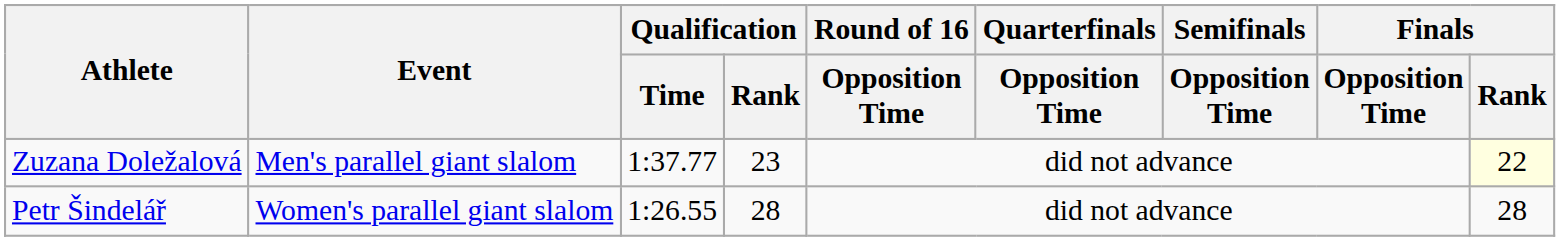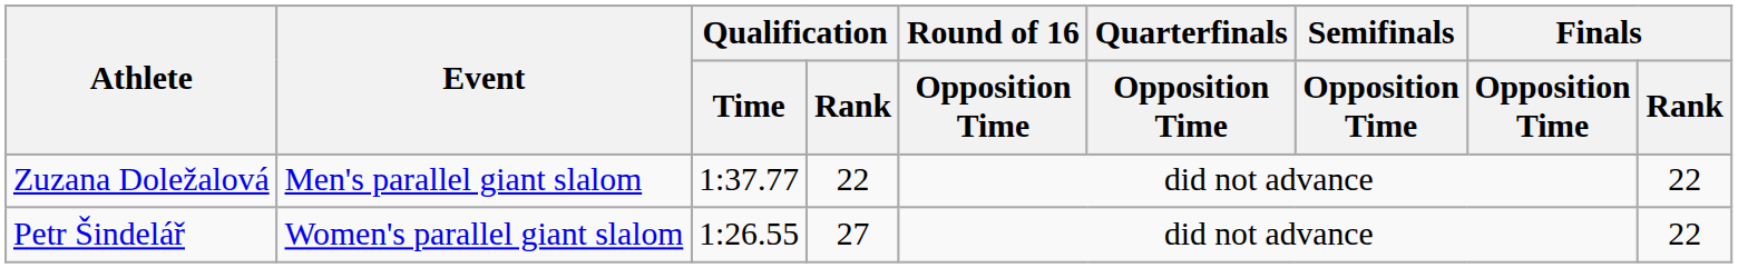 <table class="wikitable" style="font-size:90%">
 <tr>
 <th rowspan="2">Athlete</th>
 <th rowspan="2">Event</th>
 <th colspan="2">Qualification</th>
 <th>Round of 16</th>
 <th>Quarterfinals</th>
 <th>Semifinals</th>
 <th colspan=2>Finals</th>
 </tr>
 <tr>
 <th>Time</th>
 <th>Rank</th>
 <th>Opposition<br>Time</th>
 <th>Opposition<br>Time</th>
 <th>Opposition<br>Time</th>
 <th>Opposition<br>Time</th>
 <th>Rank</th>
 </tr>
 <tr align=center>
 <td align=left><a href='#'>Zuzana Doležalová</a></td>
 <td align=left><a href='#'>Men's parallel giant slalom</a></td>
 <td>1:37.77</td>
-<td>23</td>
+<td>22</td>
 <td colspan=4>did not advance</td>
-<td style="background: lightyellow;">22</td>
+<td>22</td>
 </tr>
 <tr align=center>
 <td align=left><a href='#'>Petr Šindelář</a></td>
 <td align=left><a href='#'>Women's parallel giant slalom</a></td>
 <td>1:26.55</td>
-<td>28</td>
+<td>27</td>
 <td colspan=4>did not advance</td>
-<td>28</td>
+<td>22</td>
 </tr>
 </table>
